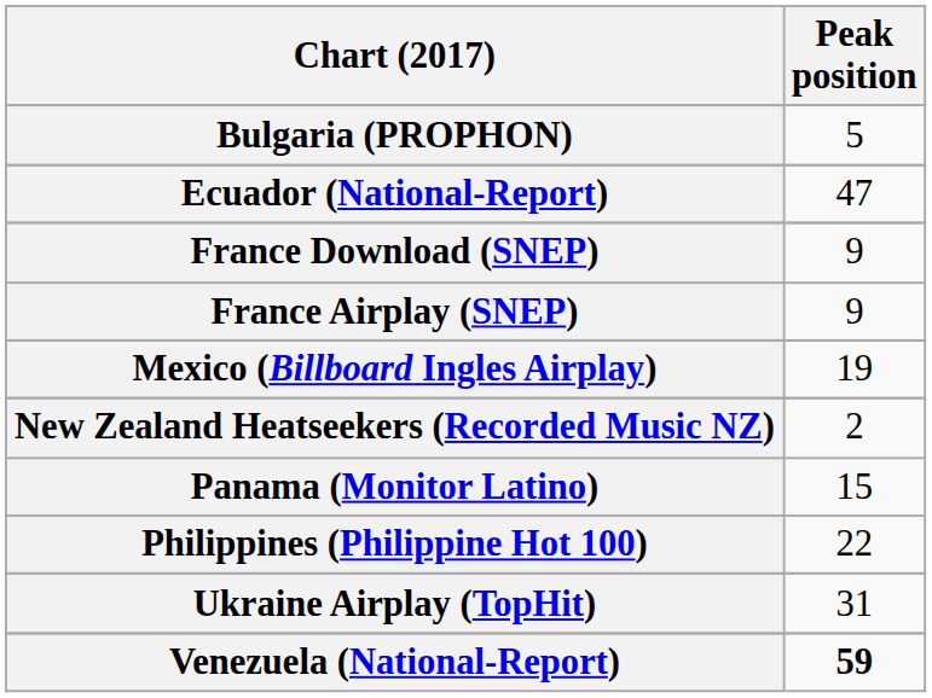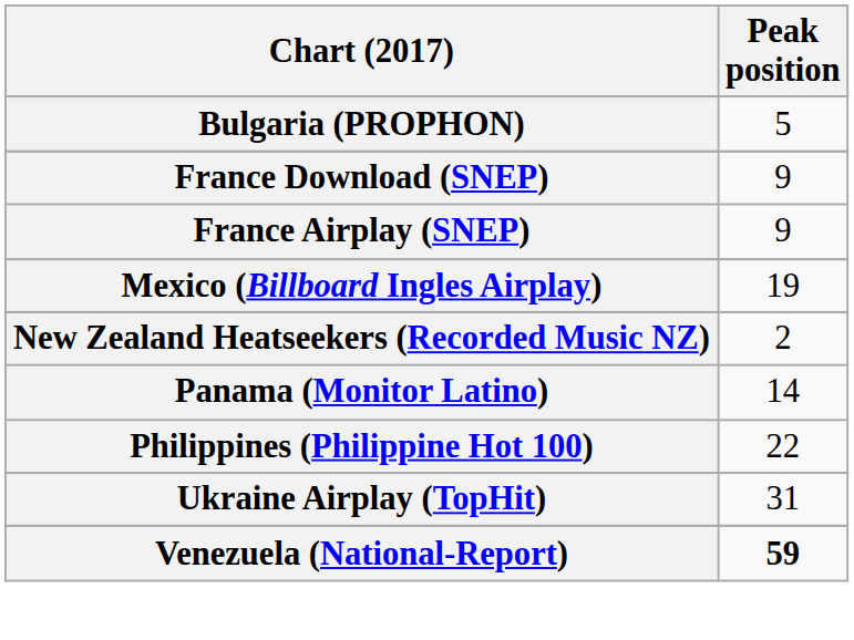 <table class="wikitable sortable plainrowheaders" style="text-align:center;">
 <tr>
 <th>Chart (2017)</th>
 <th>Peak<br>position</th>
 </tr>
 <tr>
 </tr>
 <tr>
 </tr>
 <tr>
 </tr>
 <tr>
 </tr>
 <tr>
 <th scope="row">Bulgaria (PROPHON)</th>
 <td>5</td>
 </tr>
 <tr>
 </tr>
 <tr>
 </tr>
 <tr>
 </tr>
 <tr>
 </tr>
 <tr>
-</tr>
-<tr>
-<th scope="row">Ecuador (<a href='#'>National-Report</a>)</th>
-<td>47</td>
 </tr>
 <tr>
 </tr>
 <tr>
 </tr>
 <tr>
 <th scope="row">France Download (<a href='#'>SNEP</a>)</th>
 <td>9</td>
 </tr>
 <tr>
 <th scope="row">France Airplay (<a href='#'>SNEP</a>)</th>
 <td style="text-align:center;">9</td>
 </tr>
 <tr>
 </tr>
 <tr>
 </tr>
 <tr>
 </tr>
 <tr>
 </tr>
 <tr>
 </tr>
 <tr>
 <th scope="row">Mexico (<a href='#'><em>Billboard</em> Ingles Airplay</a>)</th>
 <td>19</td>
 </tr>
 <tr>
 </tr>
 <tr>
 </tr>
 <tr>
 <th scope="row">New Zealand Heatseekers (<a href='#'>Recorded Music NZ</a>)</th>
 <td>2</td>
 </tr>
 <tr>
 <th scope="row">Panama (<a href='#'>Monitor Latino</a>)</th>
-<td>15</td>
+<td>14</td>
 </tr>
 <tr>
 <th scope="row">Philippines (<a href='#'>Philippine Hot 100</a>)</th>
 <td>22</td>
 </tr>
 <tr>
 </tr>
 <tr>
 </tr>
 <tr>
 </tr>
 <tr>
 </tr>
 <tr>
 </tr>
 <tr>
 </tr>
 <tr>
 </tr>
 <tr>
 <th scope="row">Ukraine Airplay (<a href='#'>TopHit</a>)</th>
 <td>31</td>
 </tr>
 <tr>
 </tr>
 <tr>
 </tr>
 <tr>
 </tr>
 <tr>
 </tr>
 <tr>
 <th scope="row">Venezuela (<a href='#'>National-Report</a>)</th>
 <td><strong>59</strong></td>
 </tr>
 </table>
